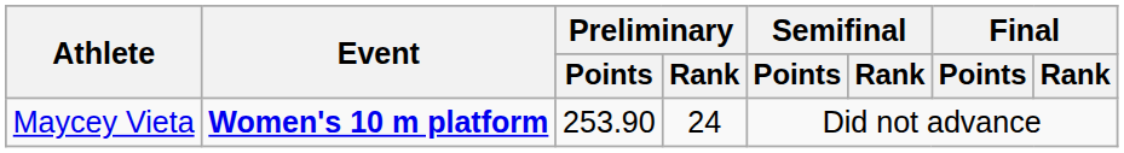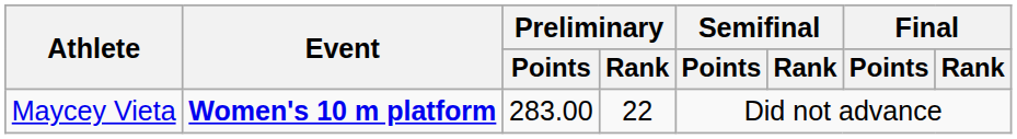 <table class=wikitable style="font-size:90%">
 <tr>
 <th rowspan="2">Athlete</th>
 <th rowspan="2">Event</th>
 <th colspan="2">Preliminary</th>
 <th colspan="2">Semifinal</th>
 <th colspan="2">Final</th>
 </tr>
 <tr style="font-size:95%">
 <th>Points</th>
 <th>Rank</th>
 <th>Points</th>
 <th>Rank</th>
 <th>Points</th>
 <th>Rank</th>
 </tr>
 <tr align=center>
 <td align=left><a href='#'>Maycey Vieta</a></td>
 <td align=left><strong><a href='#'>Women's 10 m platform</a></strong></td>
-<td>253.90</td>
-<td>24</td>
+<td>283.00</td>
+<td>22</td>
 <td colspan=4>Did not advance</td>
 </tr>
 </table>
